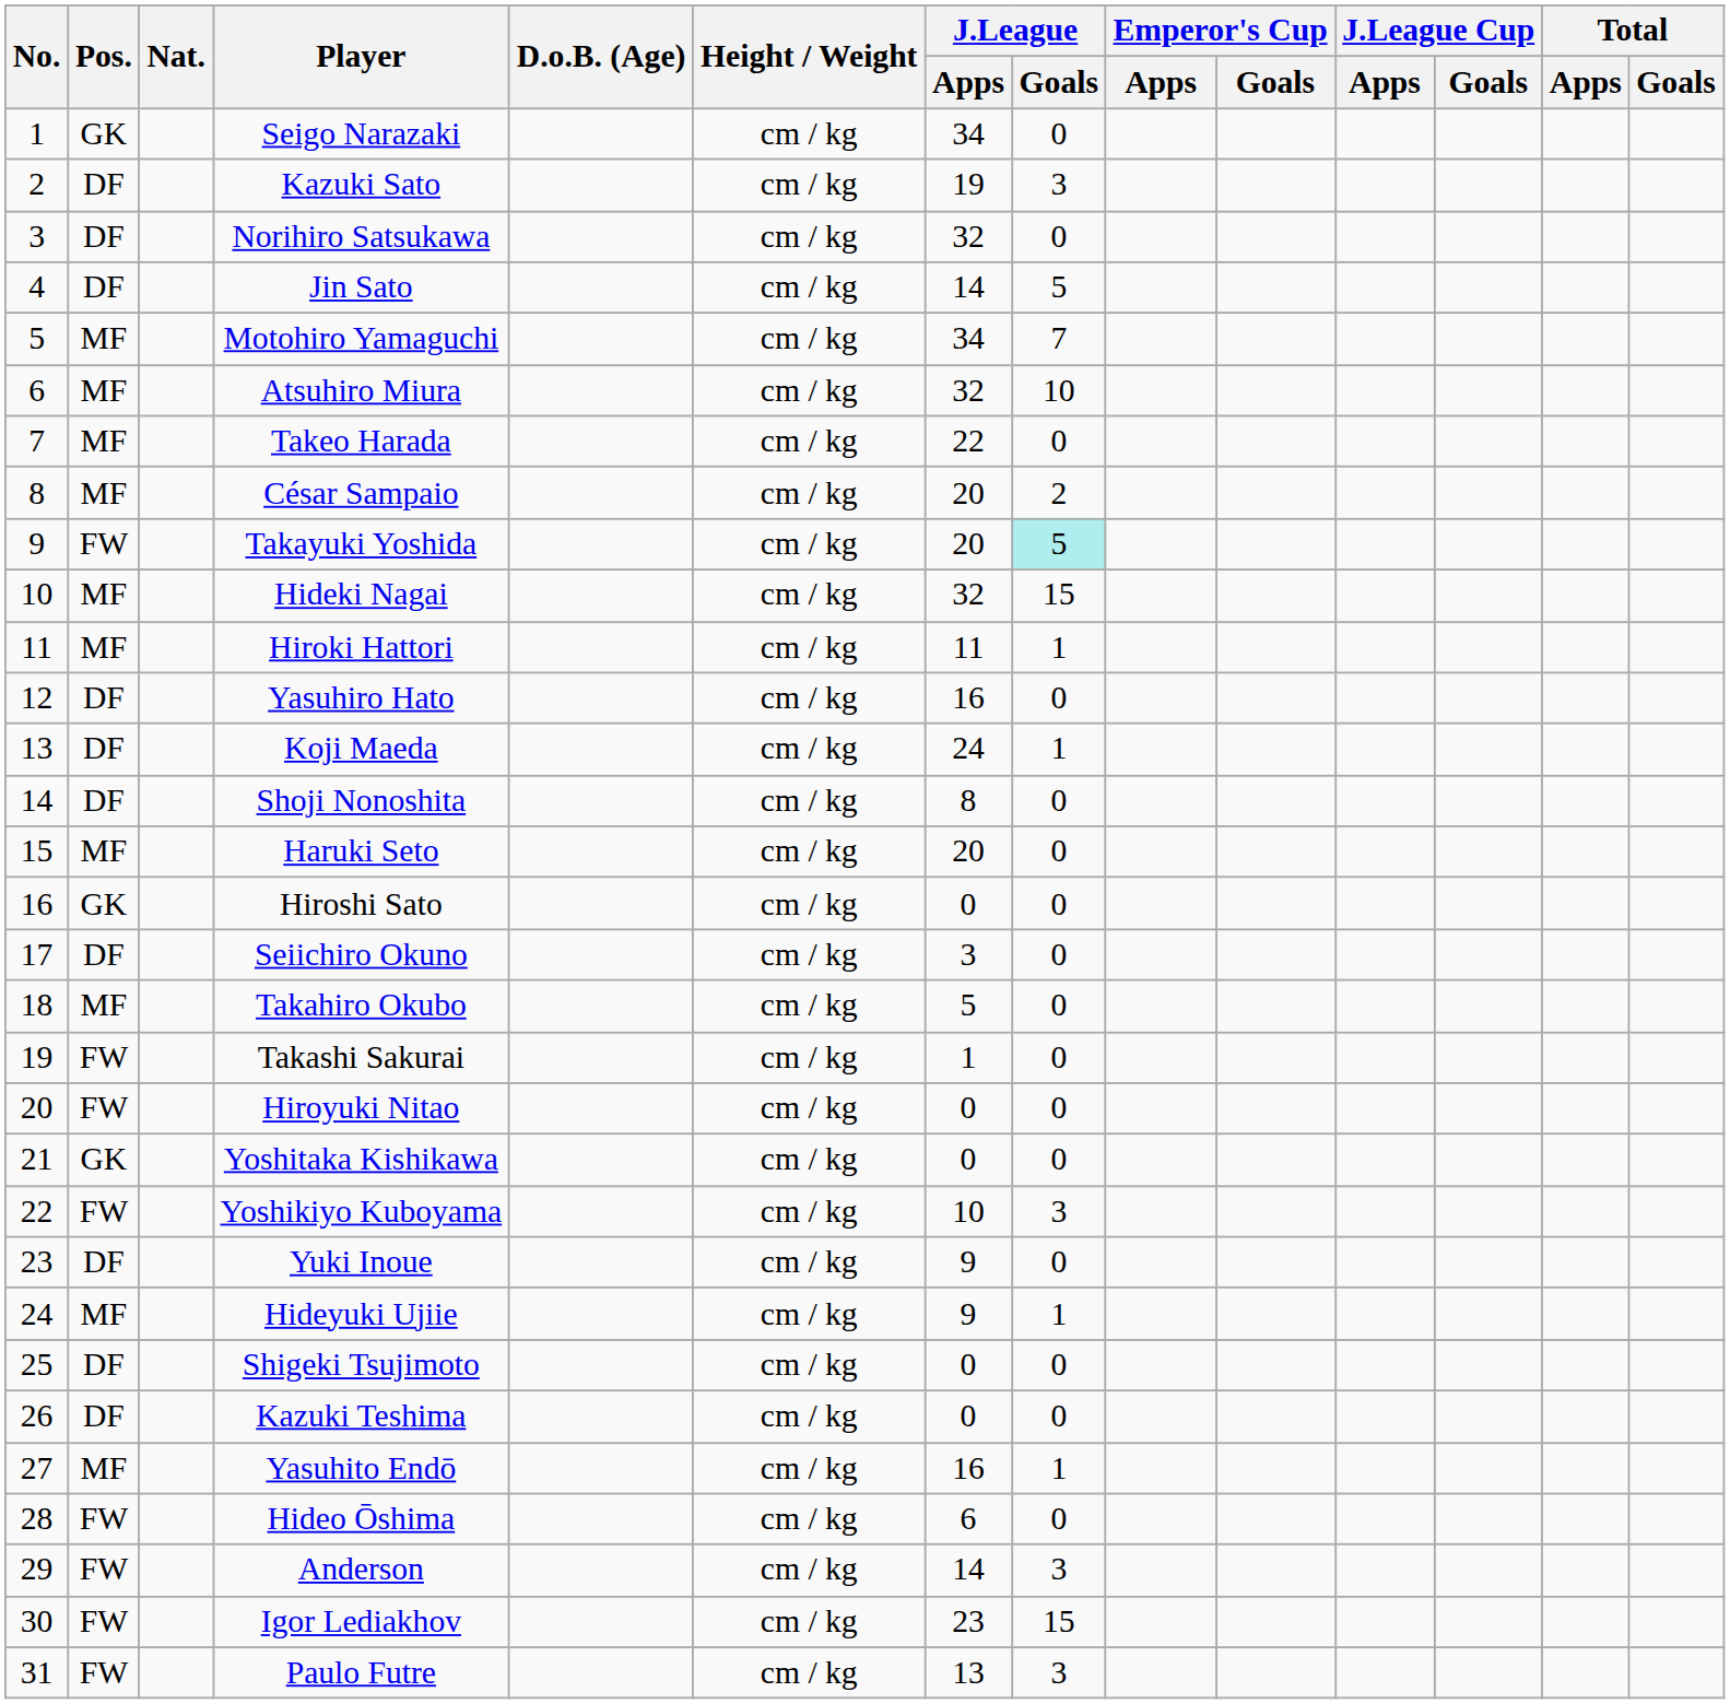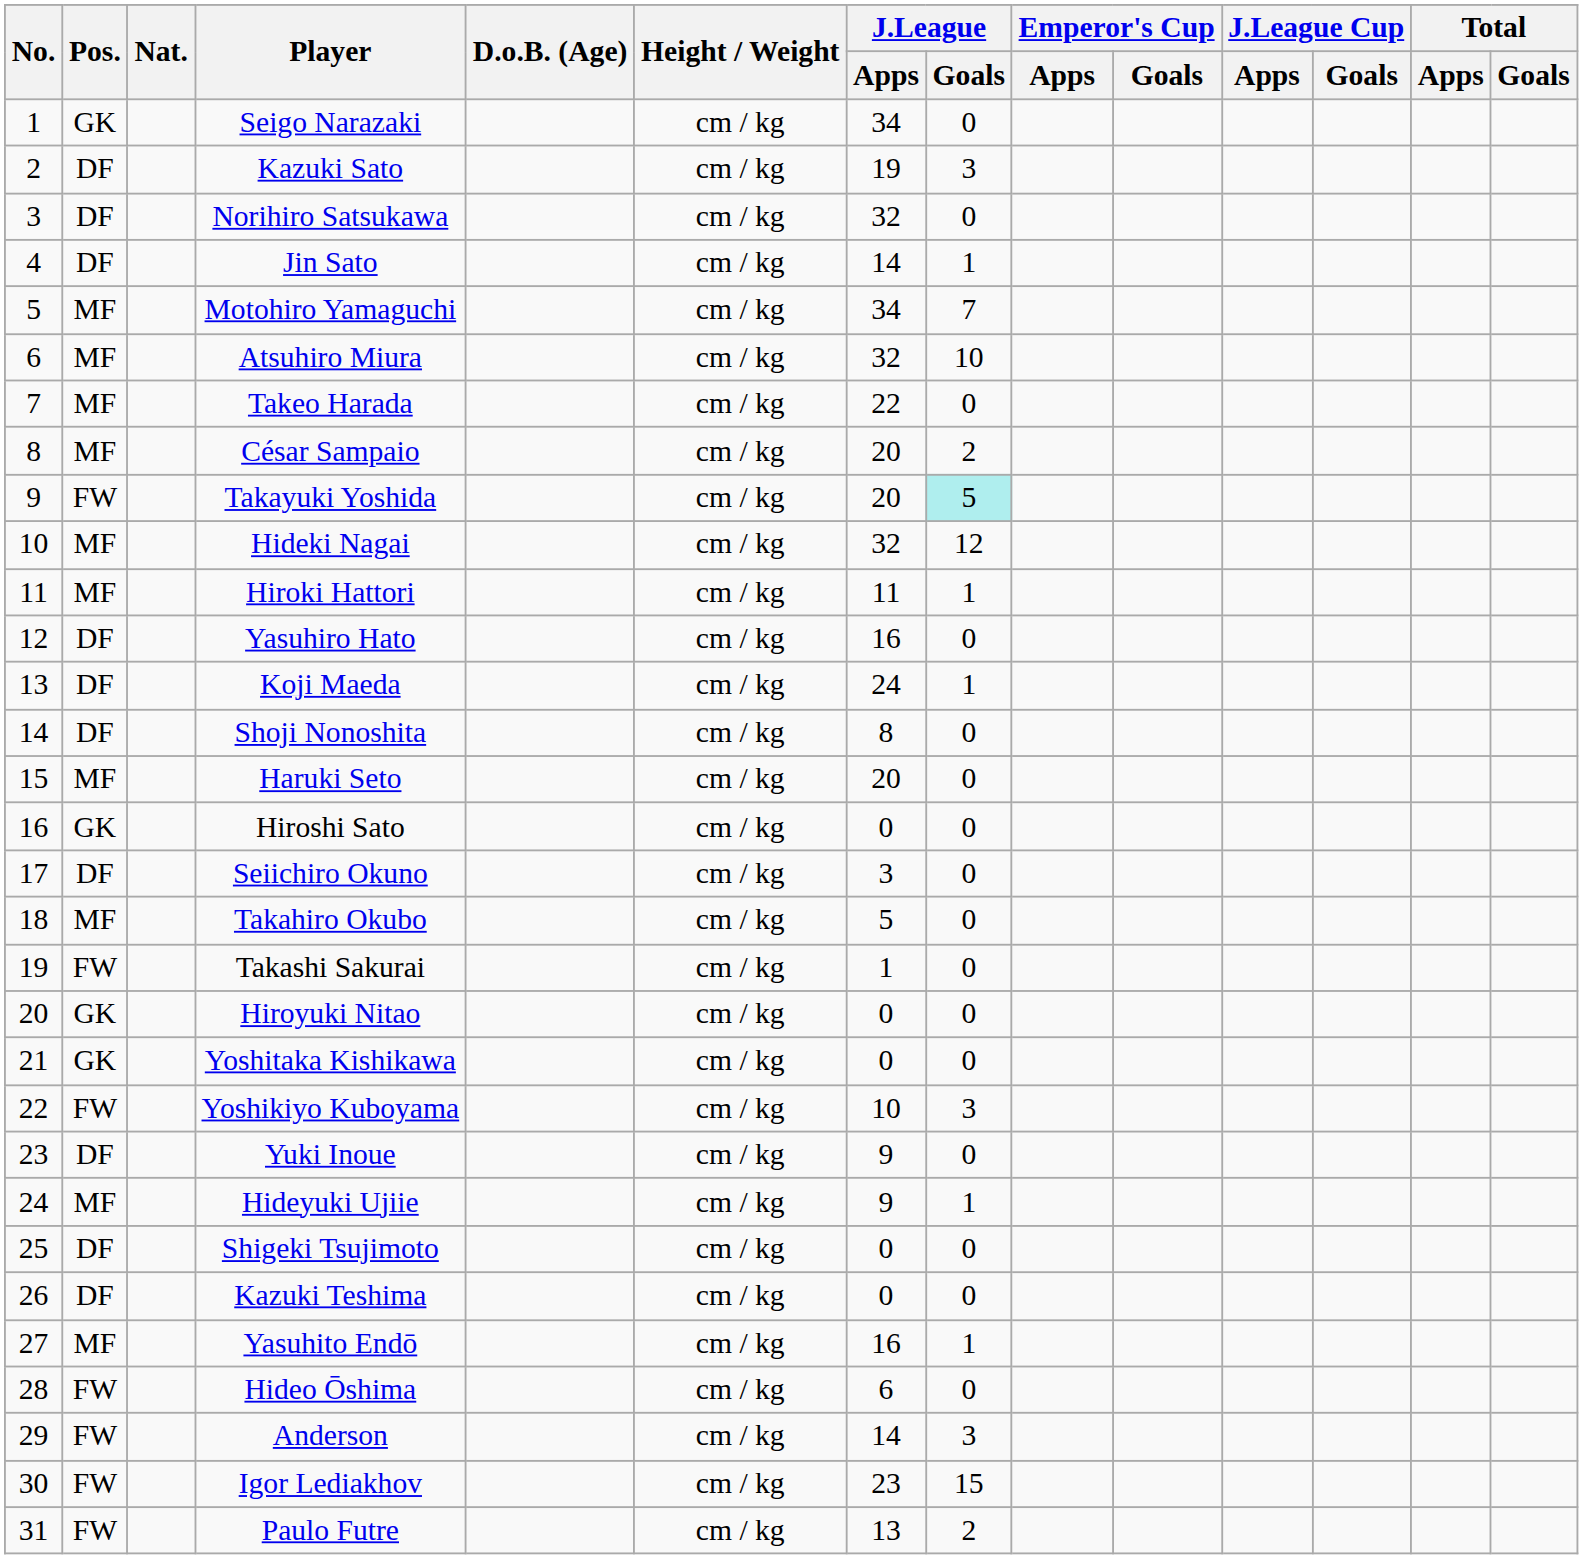 <table class="wikitable" style="text-align:center;">
 <tr>
 <th rowspan="2">No.</th>
 <th rowspan="2">Pos.</th>
 <th rowspan="2">Nat.</th>
 <th rowspan="2">Player</th>
 <th rowspan="2">D.o.B. (Age)</th>
 <th rowspan="2">Height / Weight</th>
 <th colspan="2"><a href='#'>J.League</a></th>
 <th colspan="2"><a href='#'>Emperor's Cup</a></th>
 <th colspan="2"><a href='#'>J.League Cup</a></th>
 <th colspan="2">Total</th>
 </tr>
 <tr>
 <th>Apps</th>
 <th>Goals</th>
 <th>Apps</th>
 <th>Goals</th>
 <th>Apps</th>
 <th>Goals</th>
 <th>Apps</th>
 <th>Goals</th>
 </tr>
 <tr>
 <td>1</td>
 <td>GK</td>
 <td></td>
 <td><a href='#'>Seigo Narazaki</a></td>
 <td></td>
 <td>cm / kg</td>
 <td>34</td>
 <td>0</td>
 <td></td>
 <td></td>
 <td></td>
 <td></td>
 <td></td>
 <td></td>
 </tr>
 <tr>
 <td>2</td>
 <td>DF</td>
 <td></td>
 <td><a href='#'>Kazuki Sato</a></td>
 <td></td>
 <td>cm / kg</td>
 <td>19</td>
 <td>3</td>
 <td></td>
 <td></td>
 <td></td>
 <td></td>
 <td></td>
 <td></td>
 </tr>
 <tr>
 <td>3</td>
 <td>DF</td>
 <td></td>
 <td><a href='#'>Norihiro Satsukawa</a></td>
 <td></td>
 <td>cm / kg</td>
 <td>32</td>
 <td>0</td>
 <td></td>
 <td></td>
 <td></td>
 <td></td>
 <td></td>
 <td></td>
 </tr>
 <tr>
 <td>4</td>
 <td>DF</td>
 <td></td>
 <td><a href='#'>Jin Sato</a></td>
 <td></td>
 <td>cm / kg</td>
 <td>14</td>
-<td>5</td>
+<td>1</td>
 <td></td>
 <td></td>
 <td></td>
 <td></td>
 <td></td>
 <td></td>
 </tr>
 <tr>
 <td>5</td>
 <td>MF</td>
 <td></td>
 <td><a href='#'>Motohiro Yamaguchi</a></td>
 <td></td>
 <td>cm / kg</td>
 <td>34</td>
 <td>7</td>
 <td></td>
 <td></td>
 <td></td>
 <td></td>
 <td></td>
 <td></td>
 </tr>
 <tr>
 <td>6</td>
 <td>MF</td>
 <td></td>
 <td><a href='#'>Atsuhiro Miura</a></td>
 <td></td>
 <td>cm / kg</td>
 <td>32</td>
 <td>10</td>
 <td></td>
 <td></td>
 <td></td>
 <td></td>
 <td></td>
 <td></td>
 </tr>
 <tr>
 <td>7</td>
 <td>MF</td>
 <td></td>
 <td><a href='#'>Takeo Harada</a></td>
 <td></td>
 <td>cm / kg</td>
 <td>22</td>
 <td>0</td>
 <td></td>
 <td></td>
 <td></td>
 <td></td>
 <td></td>
 <td></td>
 </tr>
 <tr>
 <td>8</td>
 <td>MF</td>
 <td></td>
 <td><a href='#'>César Sampaio</a></td>
 <td></td>
 <td>cm / kg</td>
 <td>20</td>
 <td>2</td>
 <td></td>
 <td></td>
 <td></td>
 <td></td>
 <td></td>
 <td></td>
 </tr>
 <tr>
 <td>9</td>
 <td>FW</td>
 <td></td>
 <td><a href='#'>Takayuki Yoshida</a></td>
 <td></td>
 <td>cm / kg</td>
 <td>20</td>
 <td style="background: paleturquoise;">5</td>
 <td></td>
 <td></td>
 <td></td>
 <td></td>
 <td></td>
 <td></td>
 </tr>
 <tr>
 <td>10</td>
 <td>MF</td>
 <td></td>
 <td><a href='#'>Hideki Nagai</a></td>
 <td></td>
 <td>cm / kg</td>
 <td>32</td>
-<td>15</td>
+<td>12</td>
 <td></td>
 <td></td>
 <td></td>
 <td></td>
 <td></td>
 <td></td>
 </tr>
 <tr>
 <td>11</td>
 <td>MF</td>
 <td></td>
 <td><a href='#'>Hiroki Hattori</a></td>
 <td></td>
 <td>cm / kg</td>
 <td>11</td>
 <td>1</td>
 <td></td>
 <td></td>
 <td></td>
 <td></td>
 <td></td>
 <td></td>
 </tr>
 <tr>
 <td>12</td>
 <td>DF</td>
 <td></td>
 <td><a href='#'>Yasuhiro Hato</a></td>
 <td></td>
 <td>cm / kg</td>
 <td>16</td>
 <td>0</td>
 <td></td>
 <td></td>
 <td></td>
 <td></td>
 <td></td>
 <td></td>
 </tr>
 <tr>
 <td>13</td>
 <td>DF</td>
 <td></td>
 <td><a href='#'>Koji Maeda</a></td>
 <td></td>
 <td>cm / kg</td>
 <td>24</td>
 <td>1</td>
 <td></td>
 <td></td>
 <td></td>
 <td></td>
 <td></td>
 <td></td>
 </tr>
 <tr>
 <td>14</td>
 <td>DF</td>
 <td></td>
 <td><a href='#'>Shoji Nonoshita</a></td>
 <td></td>
 <td>cm / kg</td>
 <td>8</td>
 <td>0</td>
 <td></td>
 <td></td>
 <td></td>
 <td></td>
 <td></td>
 <td></td>
 </tr>
 <tr>
 <td>15</td>
 <td>MF</td>
 <td></td>
 <td><a href='#'>Haruki Seto</a></td>
 <td></td>
 <td>cm / kg</td>
 <td>20</td>
 <td>0</td>
 <td></td>
 <td></td>
 <td></td>
 <td></td>
 <td></td>
 <td></td>
 </tr>
 <tr>
 <td>16</td>
 <td>GK</td>
 <td></td>
 <td>Hiroshi Sato</td>
 <td></td>
 <td>cm / kg</td>
 <td>0</td>
 <td>0</td>
 <td></td>
 <td></td>
 <td></td>
 <td></td>
 <td></td>
 <td></td>
 </tr>
 <tr>
 <td>17</td>
 <td>DF</td>
 <td></td>
 <td><a href='#'>Seiichiro Okuno</a></td>
 <td></td>
 <td>cm / kg</td>
 <td>3</td>
 <td>0</td>
 <td></td>
 <td></td>
 <td></td>
 <td></td>
 <td></td>
 <td></td>
 </tr>
 <tr>
 <td>18</td>
 <td>MF</td>
 <td></td>
 <td><a href='#'>Takahiro Okubo</a></td>
 <td></td>
 <td>cm / kg</td>
 <td>5</td>
 <td>0</td>
 <td></td>
 <td></td>
 <td></td>
 <td></td>
 <td></td>
 <td></td>
 </tr>
 <tr>
 <td>19</td>
 <td>FW</td>
 <td></td>
 <td>Takashi Sakurai</td>
 <td></td>
 <td>cm / kg</td>
 <td>1</td>
 <td>0</td>
 <td></td>
 <td></td>
 <td></td>
 <td></td>
 <td></td>
 <td></td>
 </tr>
 <tr>
 <td>20</td>
-<td>FW</td>
+<td>GK</td>
 <td></td>
 <td><a href='#'>Hiroyuki Nitao</a></td>
 <td></td>
 <td>cm / kg</td>
 <td>0</td>
 <td>0</td>
 <td></td>
 <td></td>
 <td></td>
 <td></td>
 <td></td>
 <td></td>
 </tr>
 <tr>
 <td>21</td>
 <td>GK</td>
 <td></td>
 <td><a href='#'>Yoshitaka Kishikawa</a></td>
 <td></td>
 <td>cm / kg</td>
 <td>0</td>
 <td>0</td>
 <td></td>
 <td></td>
 <td></td>
 <td></td>
 <td></td>
 <td></td>
 </tr>
 <tr>
 <td>22</td>
 <td>FW</td>
 <td></td>
 <td><a href='#'>Yoshikiyo Kuboyama</a></td>
 <td></td>
 <td>cm / kg</td>
 <td>10</td>
 <td>3</td>
 <td></td>
 <td></td>
 <td></td>
 <td></td>
 <td></td>
 <td></td>
 </tr>
 <tr>
 <td>23</td>
 <td>DF</td>
 <td></td>
 <td><a href='#'>Yuki Inoue</a></td>
 <td></td>
 <td>cm / kg</td>
 <td>9</td>
 <td>0</td>
 <td></td>
 <td></td>
 <td></td>
 <td></td>
 <td></td>
 <td></td>
 </tr>
 <tr>
 <td>24</td>
 <td>MF</td>
 <td></td>
 <td><a href='#'>Hideyuki Ujiie</a></td>
 <td></td>
 <td>cm / kg</td>
 <td>9</td>
 <td>1</td>
 <td></td>
 <td></td>
 <td></td>
 <td></td>
 <td></td>
 <td></td>
 </tr>
 <tr>
 <td>25</td>
 <td>DF</td>
 <td></td>
 <td><a href='#'>Shigeki Tsujimoto</a></td>
 <td></td>
 <td>cm / kg</td>
 <td>0</td>
 <td>0</td>
 <td></td>
 <td></td>
 <td></td>
 <td></td>
 <td></td>
 <td></td>
 </tr>
 <tr>
 <td>26</td>
 <td>DF</td>
 <td></td>
 <td><a href='#'>Kazuki Teshima</a></td>
 <td></td>
 <td>cm / kg</td>
 <td>0</td>
 <td>0</td>
 <td></td>
 <td></td>
 <td></td>
 <td></td>
 <td></td>
 <td></td>
 </tr>
 <tr>
 <td>27</td>
 <td>MF</td>
 <td></td>
 <td><a href='#'>Yasuhito Endō</a></td>
 <td></td>
 <td>cm / kg</td>
 <td>16</td>
 <td>1</td>
 <td></td>
 <td></td>
 <td></td>
 <td></td>
 <td></td>
 <td></td>
 </tr>
 <tr>
 <td>28</td>
 <td>FW</td>
 <td></td>
 <td><a href='#'>Hideo Ōshima</a></td>
 <td></td>
 <td>cm / kg</td>
 <td>6</td>
 <td>0</td>
 <td></td>
 <td></td>
 <td></td>
 <td></td>
 <td></td>
 <td></td>
 </tr>
 <tr>
 <td>29</td>
 <td>FW</td>
 <td></td>
 <td><a href='#'>Anderson</a></td>
 <td></td>
 <td>cm / kg</td>
 <td>14</td>
 <td>3</td>
 <td></td>
 <td></td>
 <td></td>
 <td></td>
 <td></td>
 <td></td>
 </tr>
 <tr>
 <td>30</td>
 <td>FW</td>
 <td></td>
 <td><a href='#'>Igor Lediakhov</a></td>
 <td></td>
 <td>cm / kg</td>
 <td>23</td>
 <td>15</td>
 <td></td>
 <td></td>
 <td></td>
 <td></td>
 <td></td>
 <td></td>
 </tr>
 <tr>
 <td>31</td>
 <td>FW</td>
 <td></td>
 <td><a href='#'>Paulo Futre</a></td>
 <td></td>
 <td>cm / kg</td>
 <td>13</td>
-<td>3</td>
+<td>2</td>
 <td></td>
 <td></td>
 <td></td>
 <td></td>
 <td></td>
 <td></td>
 </tr>
 </table>
